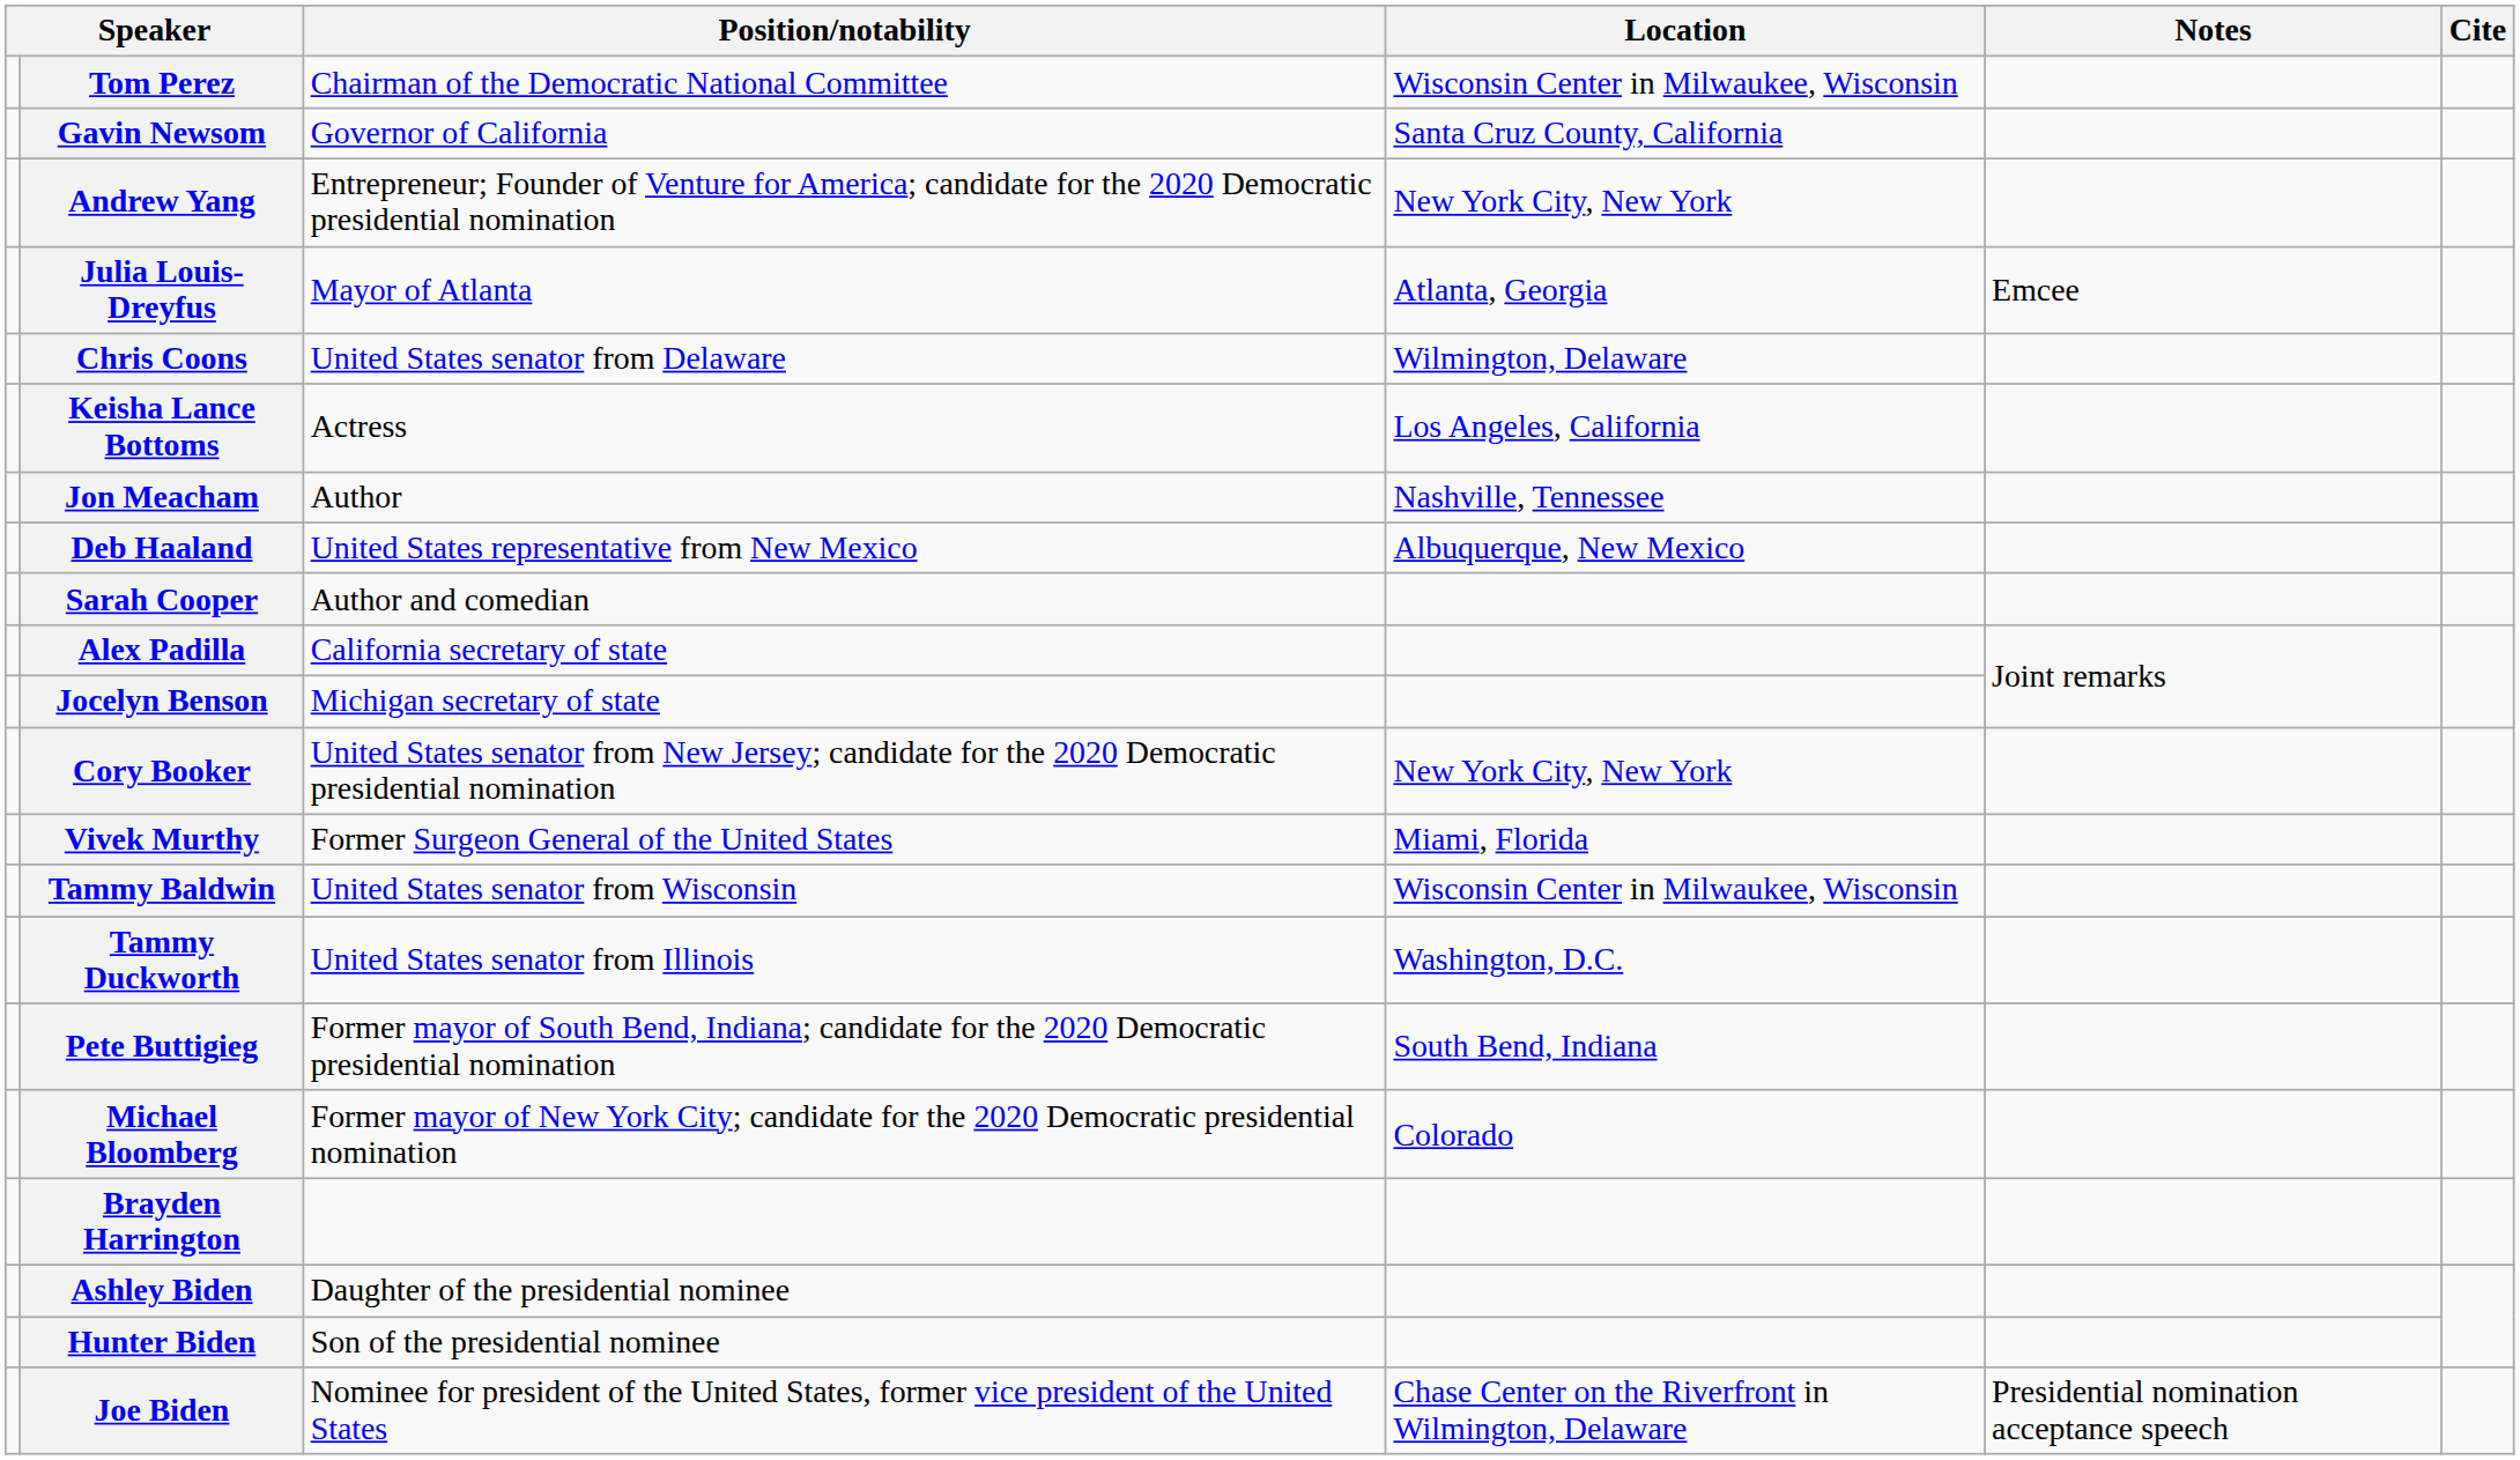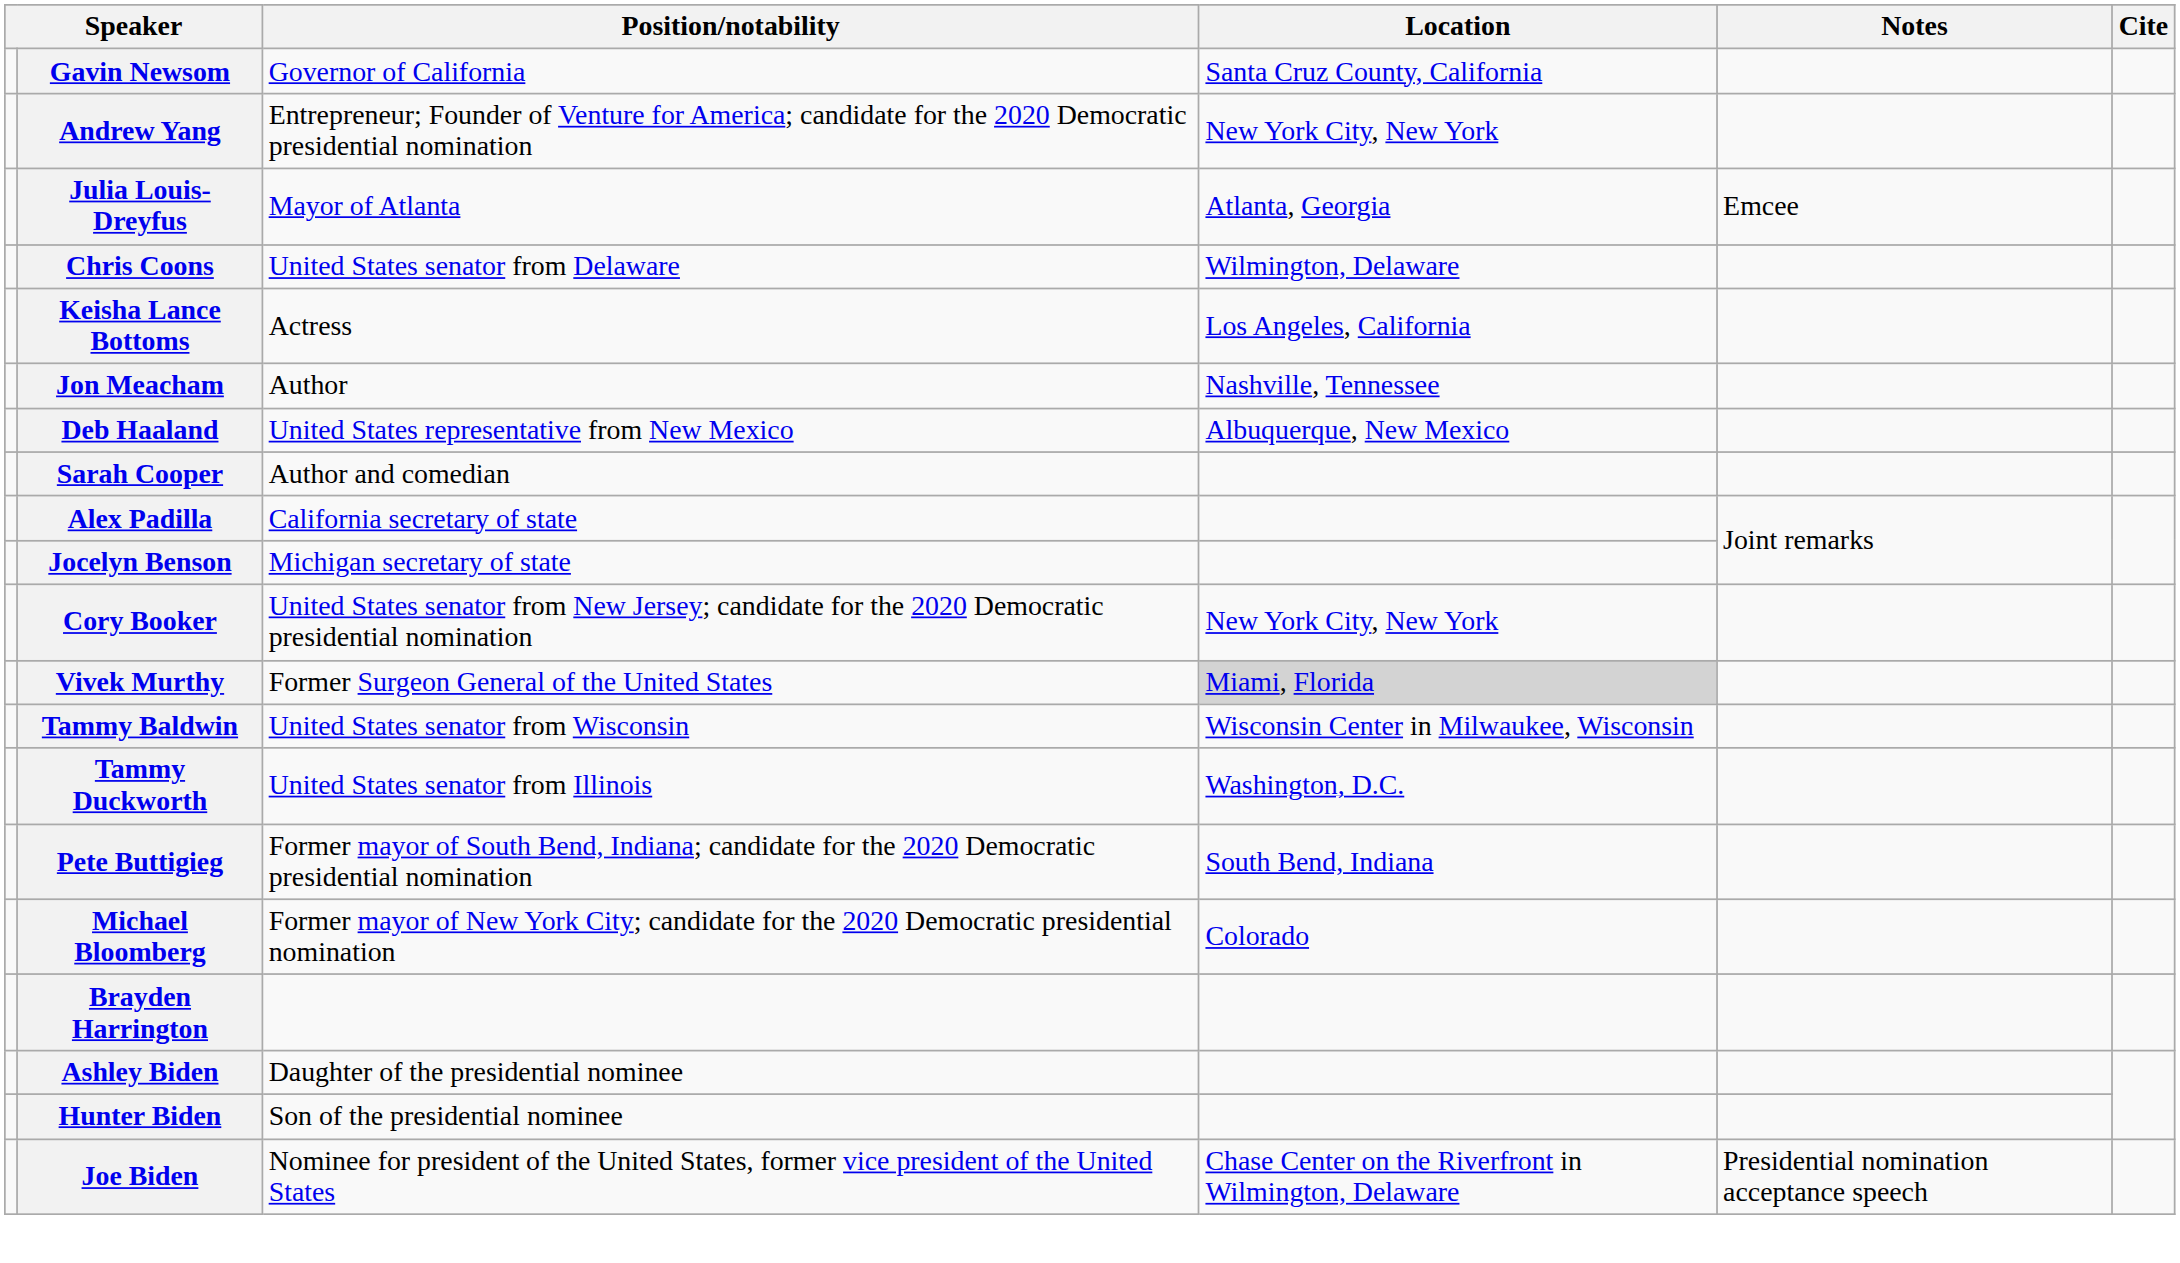 <table class="wikitable plainrowheaders">
 <tr>
 <th scope="col" colspan=2>Speaker</th>
 <th scope="col">Position/notability</th>
 <th scope="col">Location</th>
 <th scope="col">Notes</th>
 <th scope="col">Cite</th>
-</tr>
-<tr>
-<td></td>
-<th scope="row"><a href='#'>Tom Perez</a></th>
-<td><a href='#'>Chairman of the Democratic National Committee</a></td>
-<td><a href='#'>Wisconsin Center</a> in <a href='#'>Milwaukee</a>, <a href='#'>Wisconsin</a></td>
-<td></td>
-<td></td>
 </tr>
 <tr>
 <td></td>
 <th scope="row"><a href='#'>Gavin Newsom</a></th>
 <td><a href='#'>Governor of California</a></td>
 <td><a href='#'>Santa Cruz County, California</a></td>
 <td></td>
 <td></td>
 </tr>
 <tr>
 <td></td>
 <th scope="row"><a href='#'>Andrew Yang</a></th>
 <td>Entrepreneur; Founder of <a href='#'>Venture for America</a>; candidate for the <a href='#'>2020</a> Democratic presidential nomination</td>
 <td><a href='#'>New York City</a>, <a href='#'>New York</a></td>
 <td></td>
 <td></td>
 </tr>
 <tr>
 <td></td>
 <th scope="row"><a href='#'>Julia Louis-Dreyfus</a></th>
 <td><a href='#'>Mayor of Atlanta</a></td>
 <td><a href='#'>Atlanta</a>, <a href='#'>Georgia</a></td>
 <td>Emcee</td>
 <td></td>
 </tr>
 <tr>
 <td></td>
 <th scope="row"><a href='#'>Chris Coons</a></th>
 <td><a href='#'>United States senator</a> from <a href='#'>Delaware</a></td>
 <td><a href='#'>Wilmington, Delaware</a></td>
 <td></td>
 <td></td>
 </tr>
 <tr>
 <td></td>
 <th scope="row"><a href='#'>Keisha Lance Bottoms</a></th>
 <td>Actress</td>
 <td><a href='#'>Los Angeles</a>, <a href='#'>California</a></td>
 <td></td>
 <td></td>
 </tr>
 <tr>
 <td></td>
 <th scope="row"><a href='#'>Jon Meacham</a></th>
 <td>Author</td>
 <td><a href='#'>Nashville</a>, <a href='#'>Tennessee</a></td>
 <td></td>
 <td></td>
 </tr>
 <tr>
 <td></td>
 <th scope="row"><a href='#'>Deb Haaland</a></th>
 <td><a href='#'>United States representative</a> from <a href='#'>New Mexico</a></td>
 <td><a href='#'>Albuquerque</a>, <a href='#'>New Mexico</a></td>
 <td></td>
 <td></td>
 </tr>
 <tr>
 <td></td>
 <th scope="row"><a href='#'>Sarah Cooper</a></th>
 <td>Author and comedian</td>
 <td></td>
 <td></td>
 <td></td>
 </tr>
 <tr>
 <td></td>
 <th scope="row"><a href='#'>Alex Padilla</a></th>
 <td><a href='#'>California secretary of state</a></td>
 <td></td>
 <td rowspan=2>Joint remarks</td>
 <td rowspan=2></td>
 </tr>
 <tr>
 <td></td>
 <th scope="row"><a href='#'>Jocelyn Benson</a></th>
 <td><a href='#'>Michigan secretary of state</a></td>
 <td></td>
 </tr>
 <tr>
 <td></td>
 <th scope="row"><a href='#'>Cory Booker</a></th>
 <td><a href='#'>United States senator</a> from <a href='#'>New Jersey</a>; candidate for the <a href='#'>2020</a> Democratic presidential nomination</td>
 <td><a href='#'>New York City</a>, <a href='#'>New York</a></td>
 <td></td>
 <td></td>
 </tr>
 <tr>
 <td></td>
 <th scope="row"><a href='#'>Vivek Murthy</a></th>
 <td>Former <a href='#'>Surgeon General of the United States</a></td>
-<td><a href='#'>Miami</a>, <a href='#'>Florida</a></td>
+<td style="background: lightgrey;"><a href='#'>Miami</a>, <a href='#'>Florida</a></td>
 <td></td>
 <td></td>
 </tr>
 <tr>
 <td></td>
 <th scope="row"><a href='#'>Tammy Baldwin</a></th>
 <td><a href='#'>United States senator</a> from <a href='#'>Wisconsin</a></td>
 <td><a href='#'>Wisconsin Center</a> in <a href='#'>Milwaukee</a>, <a href='#'>Wisconsin</a></td>
 <td></td>
 <td></td>
 </tr>
 <tr>
 <td></td>
 <th scope="row"><a href='#'>Tammy Duckworth</a></th>
 <td><a href='#'>United States senator</a> from <a href='#'>Illinois</a></td>
 <td><a href='#'>Washington, D.C.</a></td>
 <td></td>
 <td></td>
 </tr>
 <tr>
 <td></td>
 <th scope="row"><a href='#'>Pete Buttigieg</a></th>
 <td>Former <a href='#'>mayor of South Bend, Indiana</a>; candidate for the <a href='#'>2020</a> Democratic presidential nomination</td>
 <td><a href='#'>South Bend, Indiana</a></td>
 <td></td>
 <td></td>
 </tr>
 <tr>
 <td></td>
 <th scope="row"><a href='#'>Michael Bloomberg</a></th>
 <td>Former <a href='#'>mayor of New York City</a>; candidate for the <a href='#'>2020</a> Democratic presidential nomination</td>
 <td><a href='#'>Colorado</a></td>
 <td></td>
 <td></td>
 </tr>
 <tr>
 <td></td>
 <th scope="row"><a href='#'>Brayden Harrington</a></th>
 <td></td>
 <td></td>
 <td></td>
 <td></td>
 </tr>
 <tr>
 <td></td>
 <th scope="row"><a href='#'>Ashley Biden</a></th>
 <td>Daughter of the presidential nominee</td>
 <td></td>
 <td></td>
 <td rowspan=2></td>
 </tr>
 <tr>
 <td></td>
 <th scope="row"><a href='#'>Hunter Biden</a></th>
 <td>Son of the presidential nominee</td>
 <td></td>
 <td></td>
 </tr>
 <tr>
 <td></td>
 <th scope="row"><a href='#'>Joe Biden</a></th>
 <td>Nominee for president of the United States, former <a href='#'>vice president of the United States</a></td>
 <td><a href='#'>Chase Center on the Riverfront</a> in <a href='#'>Wilmington, Delaware</a></td>
 <td>Presidential nomination acceptance speech</td>
 <td></td>
 </tr>
 </table>
